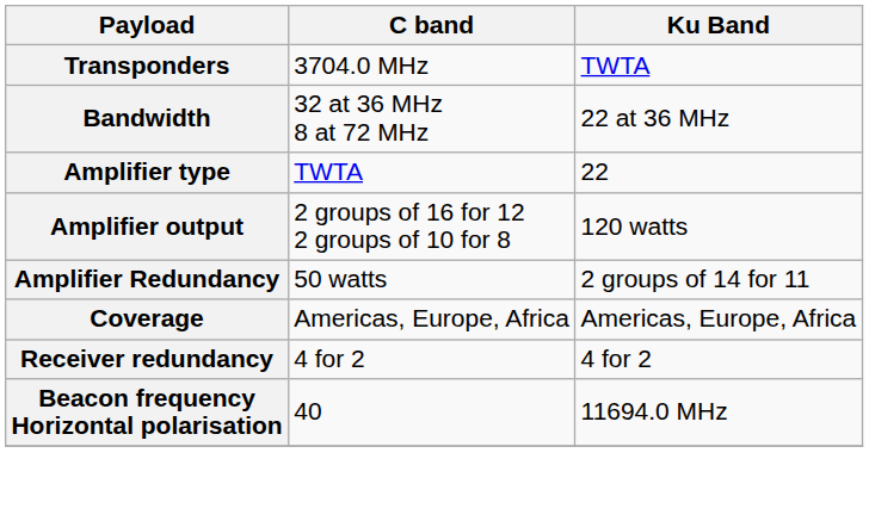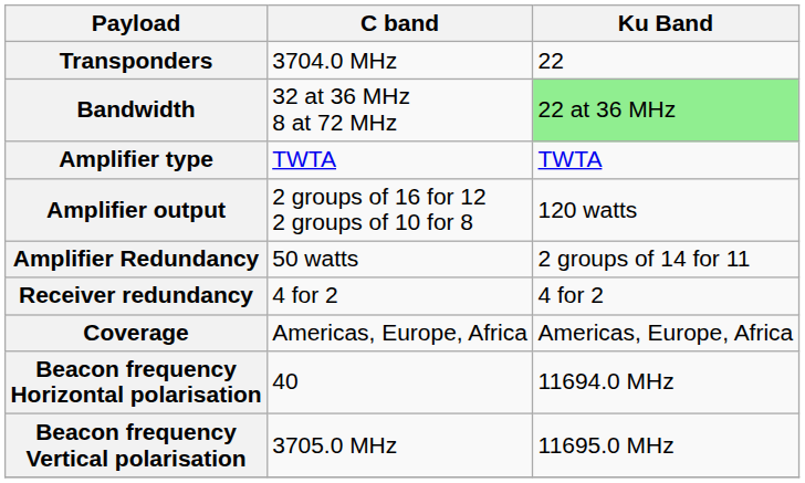 <table class="wikitable">
 <tr>
 <th>Payload</th>
 <th>C band</th>
 <th>Ku Band</th>
 </tr>
 <tr>
 <th>Transponders</th>
 <td>3704.0 MHz</td>
-<td><a href='#'>TWTA</a></td>
+<td>22</td>
 </tr>
 <tr>
 <th>Bandwidth</th>
 <td>32 at 36 MHz<br>8 at 72 MHz</td>
-<td>22 at 36 MHz</td>
+<td style="background: lightgreen;">22 at 36 MHz</td>
 </tr>
 <tr>
 <th>Amplifier type</th>
 <td><a href='#'>TWTA</a></td>
-<td>22</td>
+<td><a href='#'>TWTA</a></td>
 </tr>
 <tr>
 <th>Amplifier output</th>
 <td>2 groups of 16 for 12<br>2 groups of 10 for 8</td>
 <td>120 watts</td>
 </tr>
 <tr>
 <th>Amplifier Redundancy</th>
 <td>50 watts</td>
 <td>2 groups of 14 for 11</td>
 </tr>
 <tr>
+<th>Receiver redundancy</th>
+<td>4 for 2</td>
+<td>4 for 2</td>
+</tr>
+<tr>
 <th>Coverage</th>
 <td>Americas, Europe, Africa</td>
 <td>Americas, Europe, Africa</td>
-</tr>
-<tr>
-<th>Receiver redundancy</th>
-<td>4 for 2</td>
-<td>4 for 2</td>
 </tr>
 <tr>
 <th>Beacon frequency<br>Horizontal polarisation</th>
 <td>40</td>
 <td>11694.0 MHz</td>
 </tr>
 <tr>
+<th>Beacon frequency<br>Vertical polarisation</th>
+<td>3705.0 MHz</td>
+<td>11695.0 MHz</td>
+</tr>
+<tr>
 </tr>
 </table>
